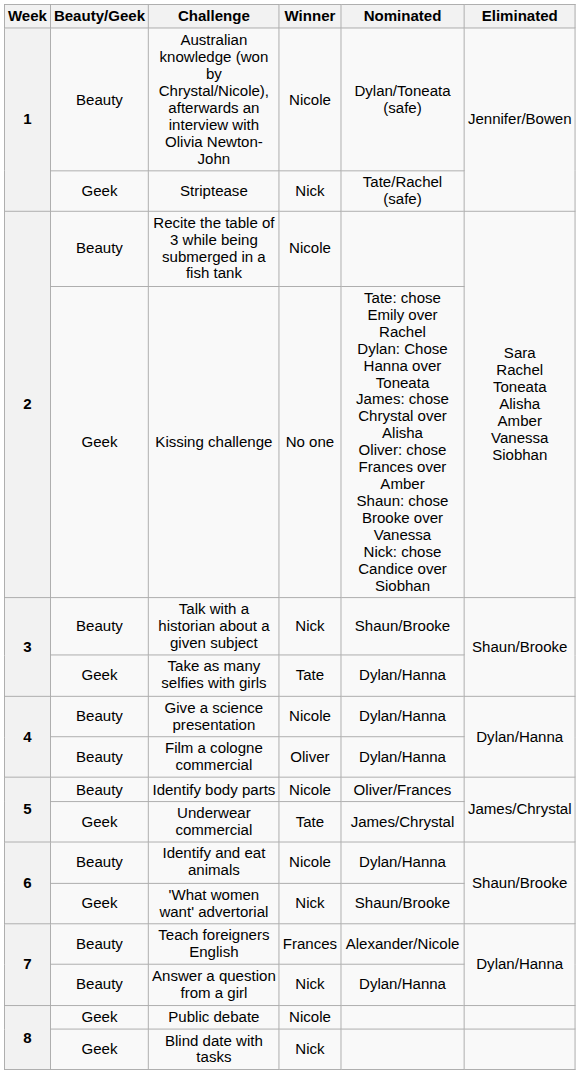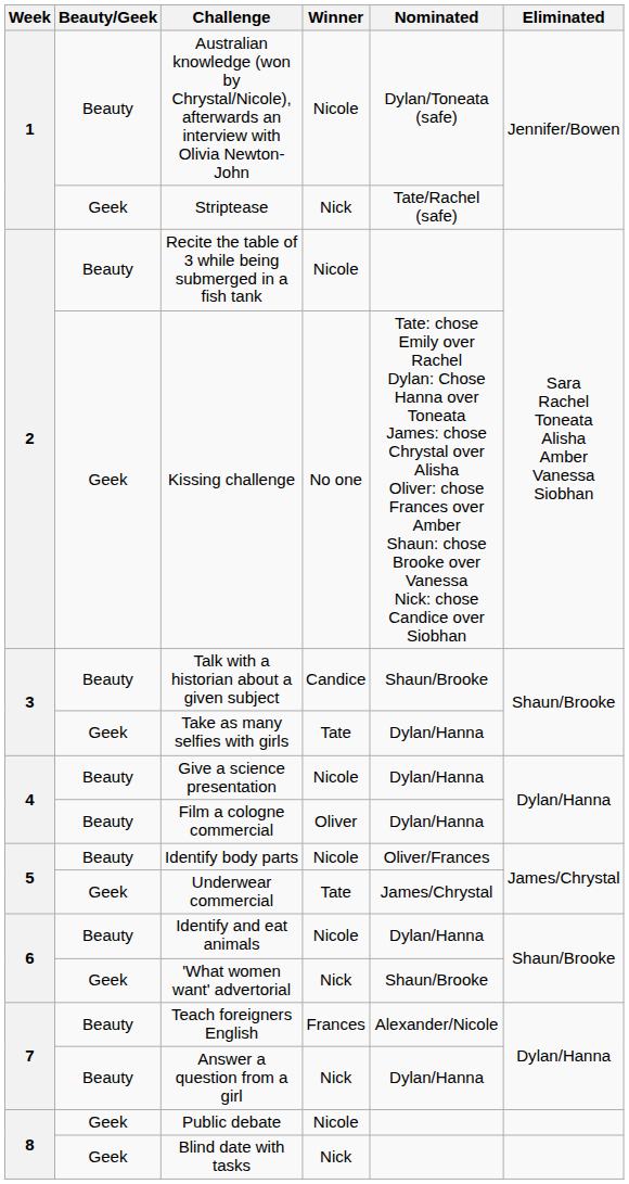 <table class="wikitable" style="text-align: center">
 <tr>
 <th>Week</th>
 <th>Beauty/Geek</th>
 <th>Challenge</th>
 <th>Winner</th>
 <th>Nominated</th>
 <th>Eliminated</th>
 </tr>
 <tr>
 <th rowspan="2">1</th>
 <td>Beauty</td>
 <td>Australian knowledge (won by Chrystal/Nicole), afterwards an interview with Olivia Newton-John</td>
 <td>Nicole</td>
 <td>Dylan/Toneata (safe)</td>
 <td rowspan="2">Jennifer/Bowen</td>
 </tr>
 <tr>
 <td>Geek</td>
 <td>Striptease</td>
 <td>Nick</td>
 <td>Tate/Rachel (safe)</td>
 </tr>
 <tr>
 <th rowspan="2">2</th>
 <td>Beauty</td>
 <td>Recite the table of 3 while being submerged in a fish tank</td>
 <td>Nicole</td>
 <td></td>
 <td rowspan="2">Sara<br>Rachel<br>Toneata<br>Alisha<br>Amber<br>Vanessa<br>Siobhan</td>
 </tr>
 <tr>
 <td>Geek</td>
 <td>Kissing challenge</td>
 <td>No one</td>
 <td>Tate: chose Emily over Rachel<br>Dylan: Chose Hanna over Toneata<br>James: chose Chrystal over Alisha<br>Oliver: chose Frances over Amber<br>Shaun: chose Brooke over Vanessa<br>Nick: chose Candice over Siobhan</td>
 </tr>
 <tr>
 <th rowspan="2">3</th>
 <td>Beauty</td>
 <td>Talk with a historian about a given subject</td>
-<td>Nick</td>
+<td>Candice</td>
 <td>Shaun/Brooke</td>
 <td rowspan="2">Shaun/Brooke</td>
 </tr>
 <tr>
 <td>Geek</td>
 <td>Take as many selfies with girls</td>
 <td>Tate</td>
 <td>Dylan/Hanna</td>
 </tr>
 <tr>
 <th rowspan="2">4</th>
 <td>Beauty</td>
 <td>Give a science presentation</td>
 <td>Nicole</td>
 <td>Dylan/Hanna</td>
 <td rowspan="2">Dylan/Hanna</td>
 </tr>
 <tr>
 <td>Beauty</td>
 <td>Film a cologne commercial</td>
 <td>Oliver</td>
 <td>Dylan/Hanna</td>
 </tr>
 <tr>
 <th rowspan="2">5</th>
 <td>Beauty</td>
 <td>Identify body parts</td>
 <td>Nicole</td>
 <td>Oliver/Frances</td>
 <td rowspan="2">James/Chrystal</td>
 </tr>
 <tr>
 <td>Geek</td>
 <td>Underwear commercial</td>
 <td>Tate</td>
 <td>James/Chrystal</td>
 </tr>
 <tr>
 <th rowspan="2">6</th>
 <td>Beauty</td>
 <td>Identify and eat animals</td>
 <td>Nicole</td>
 <td>Dylan/Hanna</td>
 <td rowspan="2">Shaun/Brooke</td>
 </tr>
 <tr>
 <td>Geek</td>
 <td>'What women want' advertorial</td>
 <td>Nick</td>
 <td>Shaun/Brooke</td>
 </tr>
 <tr>
 <th rowspan="2">7</th>
 <td>Beauty</td>
 <td>Teach foreigners English</td>
 <td>Frances</td>
 <td>Alexander/Nicole</td>
 <td rowspan="2">Dylan/Hanna</td>
 </tr>
 <tr>
 <td>Beauty</td>
 <td>Answer a question from a girl</td>
 <td>Nick</td>
 <td>Dylan/Hanna</td>
 </tr>
 <tr>
 <th rowspan="2">8</th>
 <td>Geek</td>
 <td>Public debate</td>
 <td>Nicole</td>
 <td></td>
 <td></td>
 </tr>
 <tr>
 <td>Geek</td>
 <td>Blind date with tasks</td>
 <td>Nick</td>
 <td></td>
 <td></td>
 </tr>
 </table>
